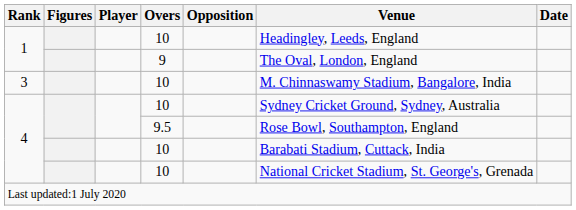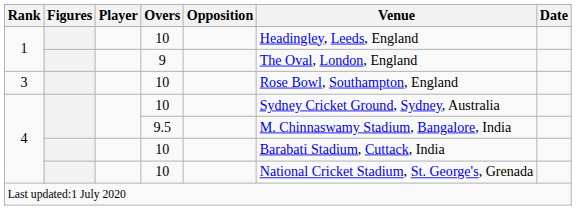 <table class="wikitable plainrowheaders sortable">
 <tr>
 <th scope=col>Rank</th>
 <th scope=col>Figures</th>
 <th scope=col>Player</th>
 <th scope=col>Overs</th>
 <th scope=col>Opposition</th>
 <th scope=col>Venue</th>
 <th scope=col>Date</th>
 </tr>
 <tr>
 <td align=center rowspan=2>1</td>
 <th scope=row style=text-align:center;></th>
 <td></td>
 <td align=center>10</td>
 <td></td>
 <td><a href='#'>Headingley</a>, <a href='#'>Leeds</a>, England</td>
 <td></td>
 </tr>
 <tr>
 <th scope=row style=text-align:center;></th>
 <td></td>
 <td align=center>9</td>
 <td></td>
 <td><a href='#'>The Oval</a>, <a href='#'>London</a>, England</td>
 <td></td>
 </tr>
 <tr>
 <td align=center>3</td>
 <th scope=row style=text-align:center;></th>
 <td></td>
 <td align="center">10</td>
 <td></td>
-<td><a href='#'>M. Chinnaswamy Stadium</a>, <a href='#'>Bangalore</a>, India</td>
+<td><a href='#'>Rose Bowl</a>, <a href='#'>Southampton</a>, England</td>
 <td></td>
 </tr>
 <tr>
 <td align=center rowspan=4>4</td>
 <th scope=row style=text-align:center; rowspan=2></th>
 <td rowspan=2></td>
 <td align=center>10</td>
 <td></td>
 <td><a href='#'>Sydney Cricket Ground</a>, <a href='#'>Sydney</a>, Australia</td>
 <td></td>
 </tr>
 <tr>
 <td align=center>9.5</td>
 <td></td>
-<td><a href='#'>Rose Bowl</a>, <a href='#'>Southampton</a>, England</td>
+<td><a href='#'>M. Chinnaswamy Stadium</a>, <a href='#'>Bangalore</a>, India</td>
 <td> </td>
 </tr>
 <tr>
 <th scope=row style=text-align:center;></th>
 <td></td>
 <td align="center">10</td>
 <td></td>
 <td><a href='#'>Barabati Stadium</a>, <a href='#'>Cuttack</a>, India</td>
 <td></td>
 </tr>
 <tr>
 <th scope=row style=text-align:center;></th>
 <td></td>
 <td align=center>10</td>
 <td></td>
 <td><a href='#'>National Cricket Stadium</a>, <a href='#'>St. George's</a>, Grenada</td>
 <td></td>
 </tr>
 <tr class=sortbottom>
 <td colspan=7><small>Last updated:1 July 2020</small></td>
 </tr>
 </table>
